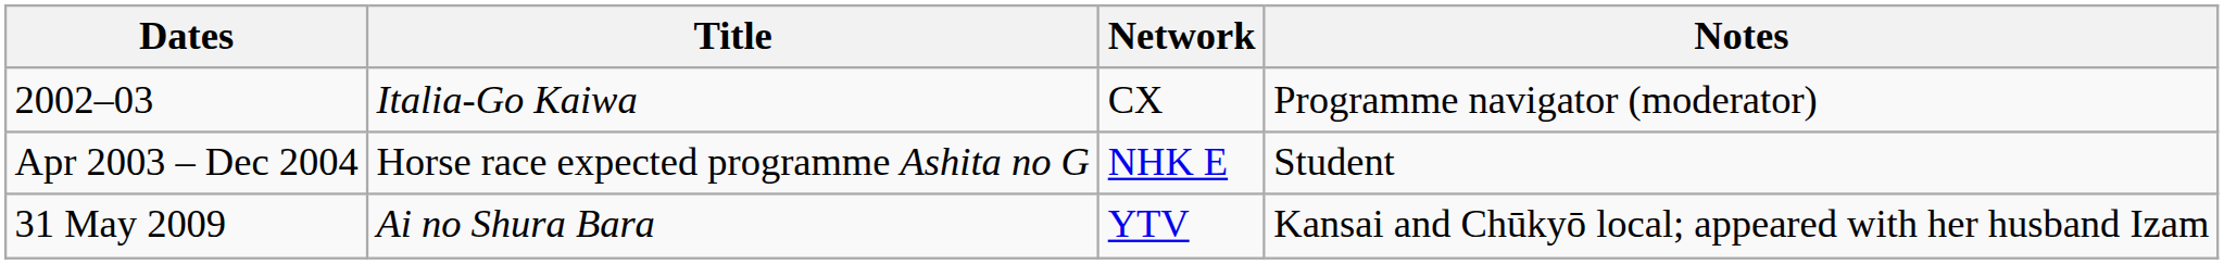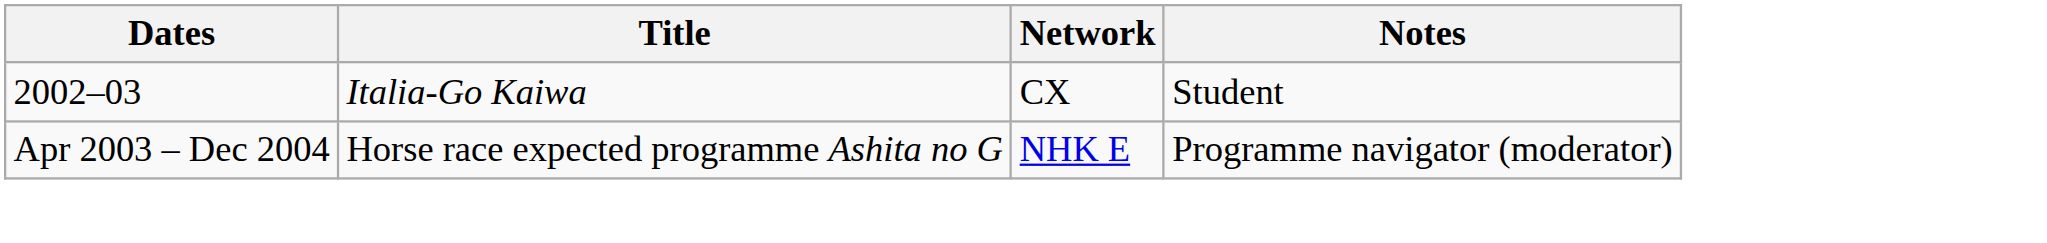 <table class="wikitable">
 <tr>
 <th>Dates</th>
 <th>Title</th>
 <th>Network</th>
 <th>Notes</th>
 </tr>
 <tr>
 <td>2002–03</td>
 <td><em>Italia-Go Kaiwa</em></td>
 <td>CX</td>
-<td>Programme navigator (moderator)</td>
+<td>Student</td>
 </tr>
 <tr>
 <td>Apr 2003 – Dec 2004</td>
 <td>Horse race expected programme <em>Ashita no G</em></td>
 <td><a href='#'>NHK E</a></td>
-<td>Student</td>
-</tr>
-<tr>
-<td>31 May 2009</td>
-<td><em>Ai no Shura Bara</em></td>
-<td><a href='#'>YTV</a></td>
-<td>Kansai and Chūkyō local; appeared with her husband Izam</td>
+<td>Programme navigator (moderator)</td>
 </tr>
 </table>
